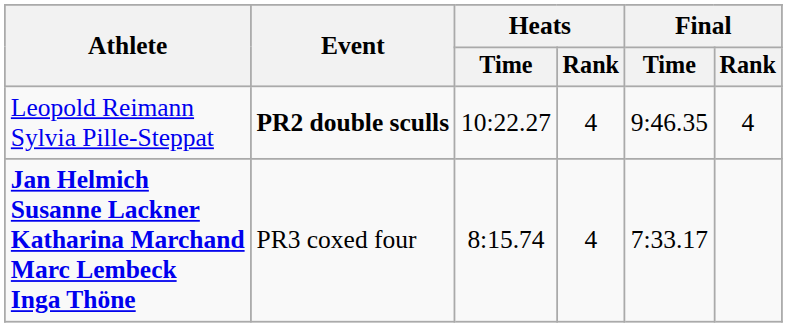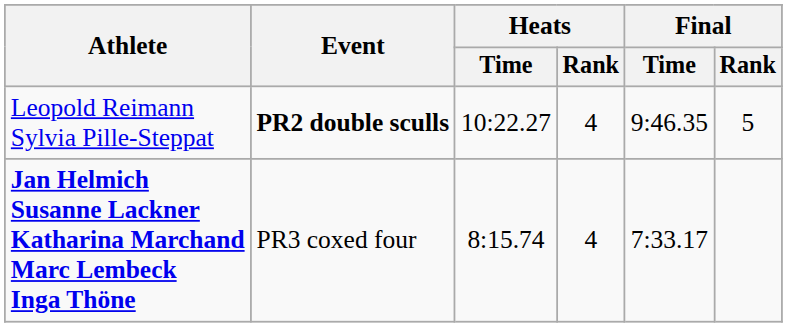 <table class="wikitable" style="font-size:90%">
 <tr>
 <th rowspan="2">Athlete</th>
 <th rowspan="2">Event</th>
 <th colspan="2">Heats</th>
 <th colspan="2">Final</th>
 </tr>
 <tr style="font-size:95%">
 <th>Time</th>
 <th>Rank</th>
 <th>Time</th>
 <th>Rank</th>
 </tr>
 <tr align=center>
 <td align=left><a href='#'>Leopold Reimann</a><br><a href='#'>Sylvia Pille-Steppat</a></td>
 <td align=left><strong>PR2 double sculls</strong></td>
 <td>10:22.27</td>
 <td>4</td>
 <td>9:46.35</td>
-<td>4</td>
+<td>5</td>
 </tr>
 <tr align=center>
 <td align=left><strong><a href='#'>Jan Helmich</a><br><a href='#'>Susanne Lackner</a><br><a href='#'>Katharina Marchand</a><br><a href='#'>Marc Lembeck</a><br><a href='#'>Inga Thöne</a></strong></td>
 <td align=left>PR3 coxed four</td>
 <td>8:15.74</td>
 <td>4</td>
 <td>7:33.17</td>
 <td></td>
 </tr>
 </table>
